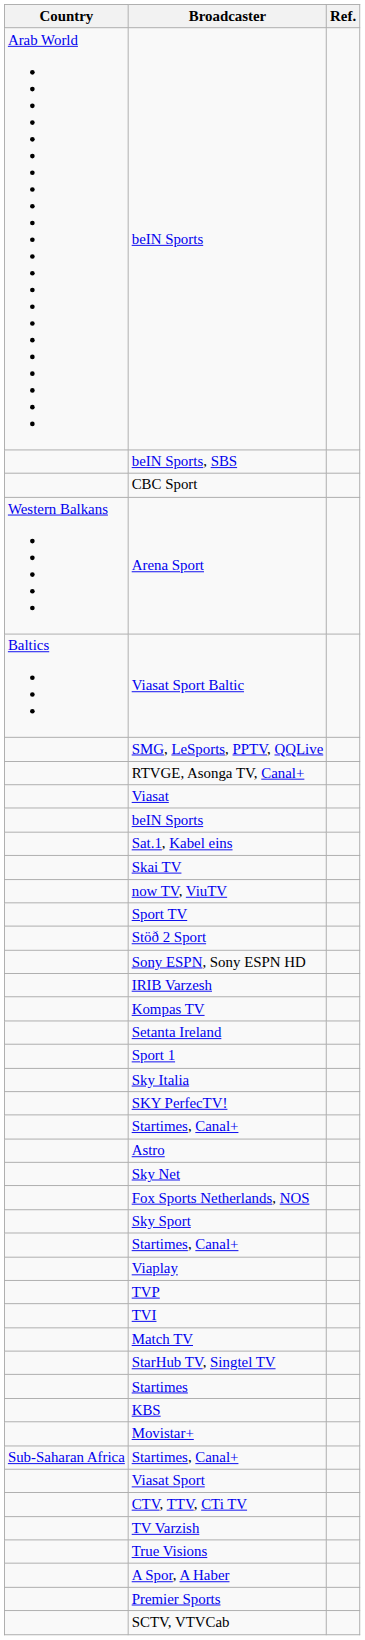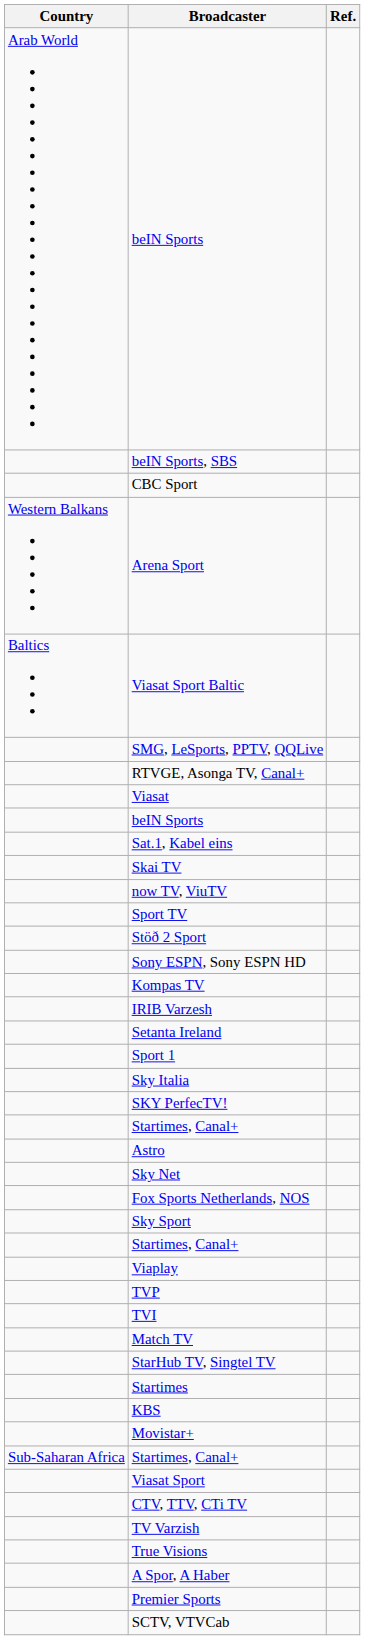 <table class="wikitable">
 <tr>
 <th>Country</th>
 <th>Broadcaster</th>
 <th>Ref.</th>
 </tr>
 <tr>
 <td><a href='#'>Arab World</a><br><ul><li></li><li></li><li></li><li></li><li></li><li></li><li></li><li></li><li></li><li></li><li></li><li></li><li></li><li></li><li></li><li></li><li></li><li></li><li></li><li></li><li></li><li></li></ul></td>
 <td><a href='#'>beIN Sports</a></td>
 <td></td>
 </tr>
 <tr>
 <td></td>
 <td><a href='#'>beIN Sports</a>, <a href='#'>SBS</a></td>
 <td></td>
 </tr>
 <tr>
 <td></td>
 <td>CBC Sport</td>
 <td></td>
 </tr>
 <tr>
 <td><a href='#'>Western Balkans</a><br><ul><li></li><li></li><li></li><li></li><li></li></ul></td>
 <td><a href='#'>Arena Sport</a></td>
 <td></td>
 </tr>
 <tr>
 <td><a href='#'>Baltics</a><br><ul><li></li><li></li><li></li></ul></td>
 <td><a href='#'>Viasat Sport Baltic</a></td>
 <td></td>
 </tr>
 <tr>
 <td></td>
 <td><a href='#'>SMG</a>, <a href='#'>LeSports</a>, <a href='#'>PPTV</a>, <a href='#'>QQLive</a></td>
 <td></td>
 </tr>
 <tr>
 <td></td>
 <td>RTVGE, Asonga TV, <a href='#'>Canal+</a></td>
 <td></td>
 </tr>
 <tr>
 <td></td>
 <td><a href='#'>Viasat</a></td>
 <td></td>
 </tr>
 <tr>
 <td></td>
 <td><a href='#'>beIN Sports</a></td>
 <td></td>
 </tr>
 <tr>
 <td></td>
 <td><a href='#'>Sat.1</a>, <a href='#'>Kabel eins</a></td>
 <td></td>
 </tr>
 <tr>
 <td></td>
 <td><a href='#'>Skai TV</a></td>
 <td></td>
 </tr>
 <tr>
 <td></td>
 <td><a href='#'>now TV</a>, <a href='#'>ViuTV</a></td>
 <td></td>
 </tr>
 <tr>
 <td></td>
 <td><a href='#'>Sport TV</a></td>
 <td></td>
 </tr>
 <tr>
 <td></td>
 <td><a href='#'>Stöð 2 Sport</a></td>
 <td></td>
 </tr>
 <tr>
 <td></td>
 <td><a href='#'>Sony ESPN</a>, Sony ESPN HD</td>
 <td></td>
 </tr>
 <tr>
 <td></td>
-<td><a href='#'>IRIB Varzesh</a></td>
+<td><a href='#'>Kompas TV</a></td>
 <td></td>
 </tr>
 <tr>
 <td></td>
-<td><a href='#'>Kompas TV</a></td>
+<td><a href='#'>IRIB Varzesh</a></td>
 <td></td>
 </tr>
 <tr>
 <td></td>
 <td><a href='#'>Setanta Ireland</a></td>
 <td></td>
 </tr>
 <tr>
 <td></td>
 <td><a href='#'>Sport 1</a></td>
 <td></td>
 </tr>
 <tr>
 <td></td>
 <td><a href='#'>Sky Italia</a></td>
 <td></td>
 </tr>
 <tr>
 <td></td>
 <td><a href='#'>SKY PerfecTV!</a></td>
 <td></td>
 </tr>
 <tr>
 <td></td>
 <td><a href='#'>Startimes</a>, <a href='#'>Canal+</a></td>
 <td></td>
 </tr>
 <tr>
 <td></td>
 <td><a href='#'>Astro</a></td>
 <td></td>
 </tr>
 <tr>
 <td></td>
 <td><a href='#'>Sky Net</a></td>
 <td></td>
 </tr>
 <tr>
 <td></td>
 <td><a href='#'>Fox Sports Netherlands</a>, <a href='#'>NOS</a></td>
 <td></td>
 </tr>
 <tr>
 <td></td>
 <td><a href='#'>Sky Sport</a></td>
 <td></td>
 </tr>
 <tr>
 <td></td>
 <td><a href='#'>Startimes</a>, <a href='#'>Canal+</a></td>
 <td></td>
 </tr>
 <tr>
 <td></td>
 <td><a href='#'>Viaplay</a></td>
 <td></td>
 </tr>
 <tr>
 <td></td>
 <td><a href='#'>TVP</a></td>
 <td></td>
 </tr>
 <tr>
 <td></td>
 <td><a href='#'>TVI</a></td>
 <td></td>
 </tr>
 <tr>
 <td></td>
 <td><a href='#'>Match TV</a></td>
 <td></td>
 </tr>
 <tr>
 <td></td>
 <td><a href='#'>StarHub TV</a>, <a href='#'>Singtel TV</a></td>
 <td></td>
 </tr>
 <tr>
 <td></td>
 <td><a href='#'>Startimes</a></td>
 <td></td>
 </tr>
 <tr>
 <td></td>
 <td><a href='#'>KBS</a></td>
 <td></td>
 </tr>
 <tr>
 <td></td>
 <td><a href='#'>Movistar+</a></td>
 <td></td>
 </tr>
 <tr>
 <td><a href='#'>Sub-Saharan Africa</a></td>
 <td><a href='#'>Startimes</a>, <a href='#'>Canal+</a></td>
 <td></td>
 </tr>
 <tr>
 <td></td>
 <td><a href='#'>Viasat Sport</a></td>
 <td></td>
 </tr>
 <tr>
 <td></td>
 <td><a href='#'>CTV</a>, <a href='#'>TTV</a>, <a href='#'>CTi TV</a></td>
 <td></td>
 </tr>
 <tr>
 <td></td>
 <td><a href='#'>TV Varzish</a></td>
 <td></td>
 </tr>
 <tr>
 <td></td>
 <td><a href='#'>True Visions</a></td>
 <td></td>
 </tr>
 <tr>
 <td></td>
 <td><a href='#'>A Spor</a>, <a href='#'>A Haber</a></td>
 <td></td>
 </tr>
 <tr>
 <td></td>
 <td><a href='#'>Premier Sports</a></td>
 <td></td>
 </tr>
 <tr>
 <td></td>
 <td>SCTV, VTVCab</td>
 <td></td>
 </tr>
 </table>
